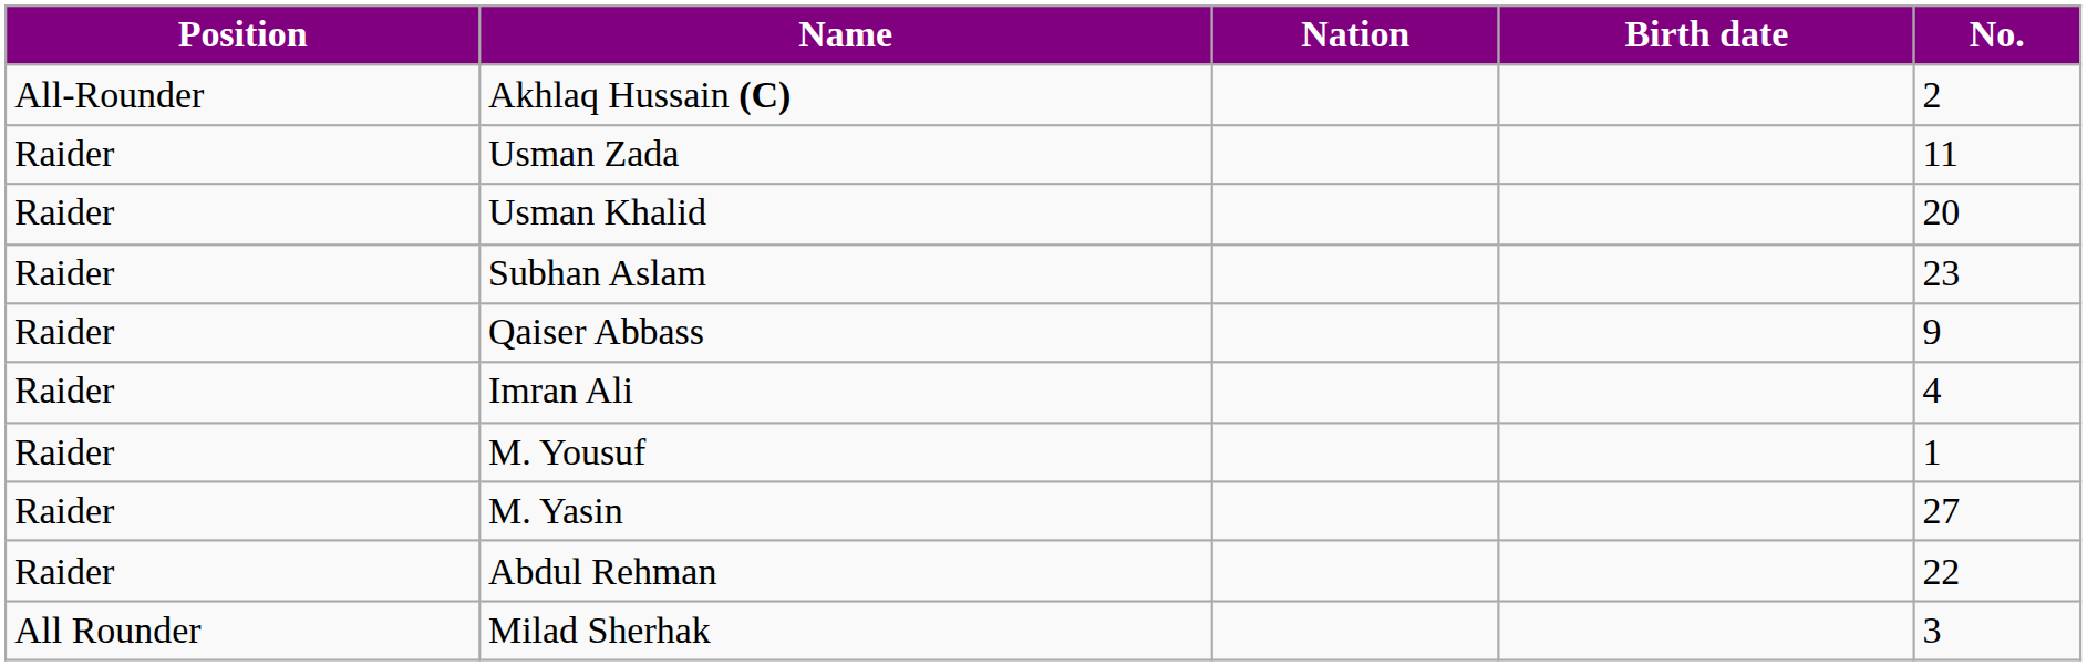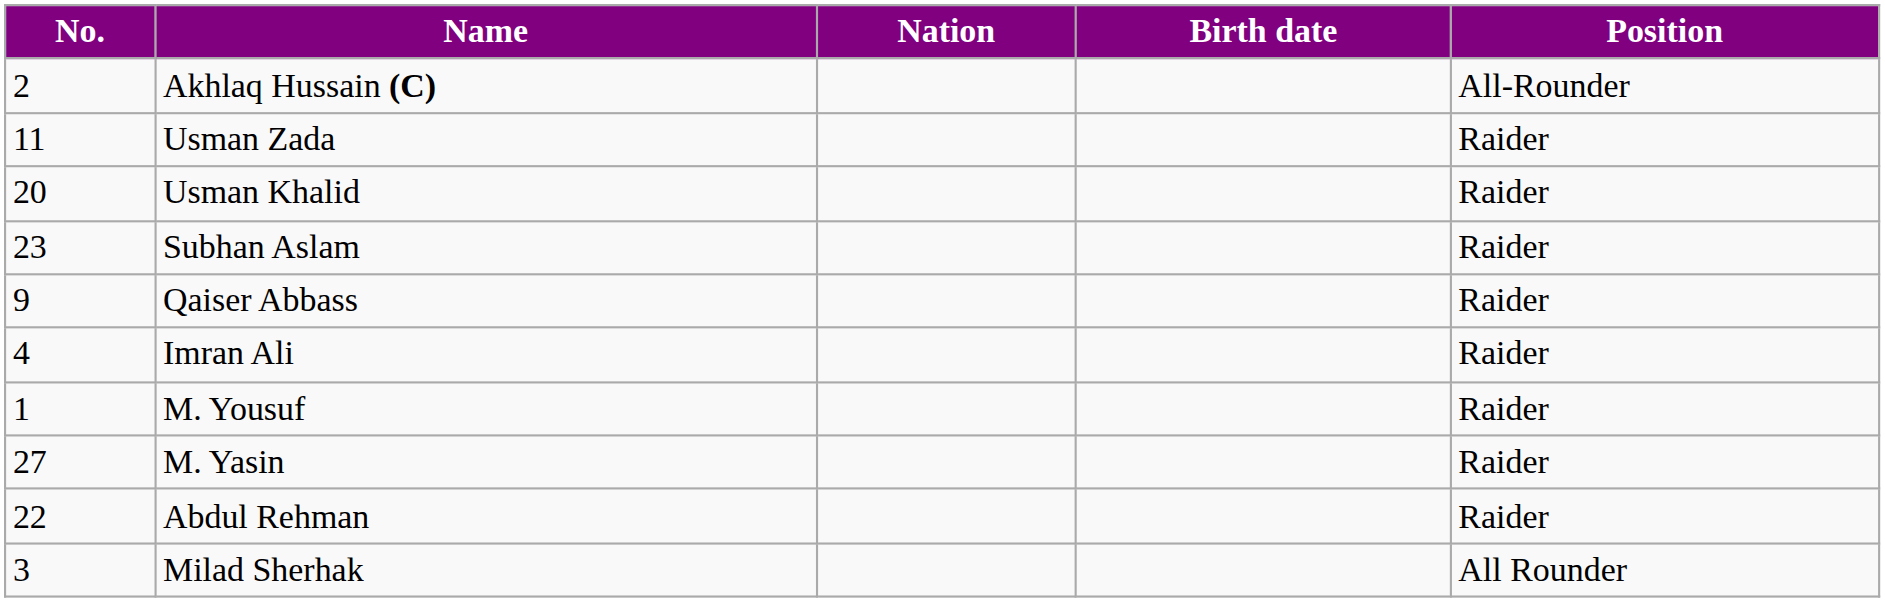 <table class="wikitable" style="width:70%;">
 <tr>
-<th style="background:Purple; color:White; text-align:center;">Position</th>
+<th style="background:Purple; color:White; text-align:center;">No.</th>
 <th style="background:Purple; color:White; text-align:center;">Name</th>
 <th style="background:Purple; color:White; text-align:center;">Nation</th>
 <th style="background:Purple; color:White; text-align:center;">Birth date</th>
-<th style="background:Purple; color:White; text-align:center;">No.</th>
+<th style="background:Purple; color:White; text-align:center;">Position</th>
 </tr>
 <tr>
-<td>All-Rounder</td>
+<td>2</td>
 <td>Akhlaq Hussain <strong>(C)</strong></td>
 <td style="text-align:center"></td>
 <td></td>
-<td>2</td>
+<td>All-Rounder</td>
 </tr>
 <tr>
-<td>Raider</td>
+<td>11</td>
 <td>Usman Zada</td>
 <td style="text-align:center"></td>
 <td></td>
-<td>11</td>
+<td>Raider</td>
 </tr>
 <tr>
-<td>Raider</td>
+<td>20</td>
 <td>Usman Khalid</td>
 <td style="text-align:center"></td>
 <td></td>
-<td>20</td>
+<td>Raider</td>
 </tr>
 <tr>
-<td>Raider</td>
+<td>23</td>
 <td>Subhan Aslam</td>
 <td style="text-align:center"></td>
 <td></td>
-<td>23</td>
+<td>Raider</td>
 </tr>
 <tr>
-<td>Raider</td>
+<td>9</td>
 <td>Qaiser Abbass</td>
 <td style="text-align:center"></td>
 <td></td>
-<td>9</td>
+<td>Raider</td>
 </tr>
 <tr>
-<td>Raider</td>
+<td>4</td>
 <td>Imran Ali</td>
 <td style="text-align:center"></td>
 <td></td>
-<td>4</td>
+<td>Raider</td>
 </tr>
 <tr>
-<td>Raider</td>
+<td>1</td>
 <td>M. Yousuf</td>
 <td style="text-align:center"></td>
 <td></td>
-<td>1</td>
+<td>Raider</td>
 </tr>
 <tr>
-<td>Raider</td>
+<td>27</td>
 <td>M. Yasin</td>
 <td style="text-align:center"></td>
 <td></td>
-<td>27</td>
+<td>Raider</td>
 </tr>
 <tr>
-<td>Raider</td>
+<td>22</td>
 <td>Abdul Rehman</td>
 <td style="text-align:center"></td>
 <td></td>
-<td>22</td>
+<td>Raider</td>
 </tr>
 <tr>
-<td>All Rounder</td>
+<td>3</td>
 <td>Milad Sherhak</td>
 <td style="text-align:center"></td>
 <td></td>
-<td>3</td>
+<td>All Rounder</td>
 </tr>
 </table>
